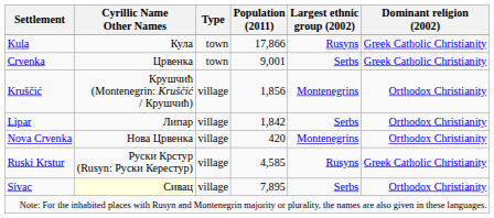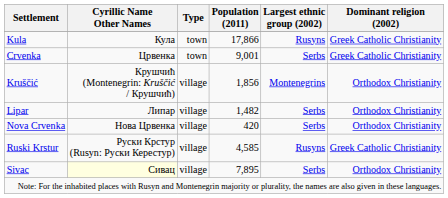 <table class="wikitable" style="text-align: right;">
 <tr bgcolor="#e0e0e0">
 <th rowspan="1">Settlement</th>
 <th colspan="1">Cyrillic Name<br>Other Names</th>
 <th colspan="1">Type</th>
 <th colspan="1">Population<br>(2011)</th>
 <th colspan="1">Largest ethnic<br>group (2002)</th>
 <th colspan="1">Dominant religion<br>(2002)</th>
 </tr>
 <tr bgcolor="#e0e0e0">
 </tr>
 <tr>
 <td align="left"><a href='#'>Kula</a></td>
 <td>Кула</td>
 <td>town</td>
 <td>17,866</td>
 <td><a href='#'>Rusyns</a></td>
 <td><a href='#'>Greek Catholic Christianity</a></td>
 </tr>
 <tr>
 <td align="left"><a href='#'>Crvenka</a></td>
 <td>Црвенка</td>
 <td>town</td>
 <td>9,001</td>
 <td><a href='#'>Serbs</a></td>
 <td><a href='#'>Greek Catholic Christianity</a></td>
 </tr>
 <tr>
 <td align="left"><a href='#'>Kruščić</a></td>
 <td>Крушчић<br>(Montenegrin: <em>Kruščić</em><br>/ Крушчић)</td>
 <td>village</td>
 <td>1,856</td>
 <td><a href='#'>Montenegrins</a></td>
 <td><a href='#'>Orthodox Christianity</a></td>
 </tr>
 <tr>
 <td align="left"><a href='#'>Lipar</a></td>
 <td>Липар</td>
 <td>village</td>
-<td>1,842</td>
+<td>1,482</td>
 <td><a href='#'>Serbs</a></td>
 <td><a href='#'>Orthodox Christianity</a></td>
 </tr>
 <tr>
 <td align="left"><a href='#'>Nova Crvenka</a></td>
 <td>Нова Црвенка</td>
 <td>village</td>
 <td>420</td>
-<td><a href='#'>Montenegrins</a></td>
+<td><a href='#'>Serbs</a></td>
 <td><a href='#'>Orthodox Christianity</a></td>
 </tr>
 <tr>
 <td align="left"><a href='#'>Ruski Krstur</a></td>
 <td>Руски Крстур<br>(Rusyn: Руски Керестур)</td>
 <td>village</td>
 <td>4,585</td>
 <td><a href='#'>Rusyns</a></td>
 <td><a href='#'>Greek Catholic Christianity</a></td>
 </tr>
 <tr>
 <td align="left"><a href='#'>Sivac</a></td>
 <td style="background: lightyellow;">Сивац</td>
 <td>village</td>
 <td>7,895</td>
 <td><a href='#'>Serbs</a></td>
 <td><a href='#'>Orthodox Christianity</a></td>
 </tr>
 <tr>
 <td colspan="19"><small>Note: For the inhabited places with Rusyn and Montenegrin majority or plurality, the names are also given in these languages.</small></td>
 </tr>
 </table>
